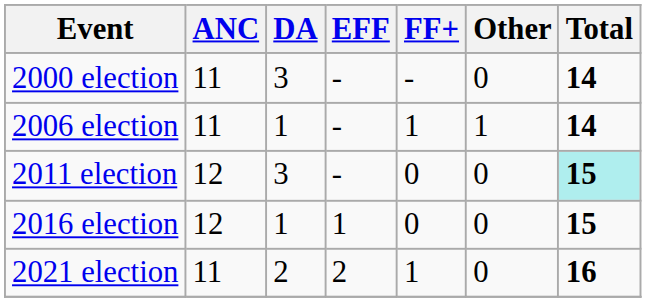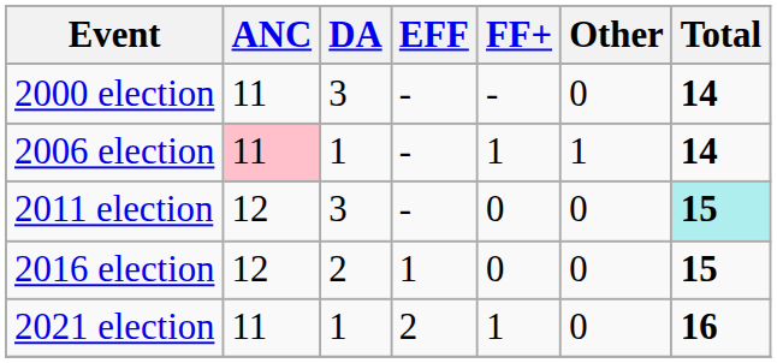 <table class="wikitable">
 <tr>
 <th>Event</th>
 <th><a href='#'>ANC</a></th>
 <th><a href='#'>DA</a></th>
 <th><a href='#'>EFF</a></th>
 <th><a href='#'>FF+</a></th>
 <th>Other</th>
 <th>Total</th>
 </tr>
 <tr>
 <td><a href='#'>2000 election</a></td>
 <td>11</td>
 <td>3</td>
 <td>-</td>
 <td>-</td>
 <td>0</td>
 <td><strong>14</strong></td>
 </tr>
 <tr>
 <td><a href='#'>2006 election</a></td>
-<td>11</td>
+<td style="background: pink;">11</td>
 <td>1</td>
 <td>-</td>
 <td>1</td>
 <td>1</td>
 <td><strong>14</strong></td>
 </tr>
 <tr>
 <td><a href='#'>2011 election</a></td>
 <td>12</td>
 <td>3</td>
 <td>-</td>
 <td>0</td>
 <td>0</td>
 <td style="background: paleturquoise;"><strong>15</strong></td>
 </tr>
 <tr>
 <td><a href='#'>2016 election</a></td>
 <td>12</td>
-<td>1</td>
+<td>2</td>
 <td>1</td>
 <td>0</td>
 <td>0</td>
 <td><strong>15</strong></td>
 </tr>
 <tr>
 <td><a href='#'>2021 election</a></td>
 <td>11</td>
-<td>2</td>
+<td>1</td>
 <td>2</td>
 <td>1</td>
 <td>0</td>
 <td><strong>16</strong></td>
 </tr>
 <tr>
 </tr>
 </table>
